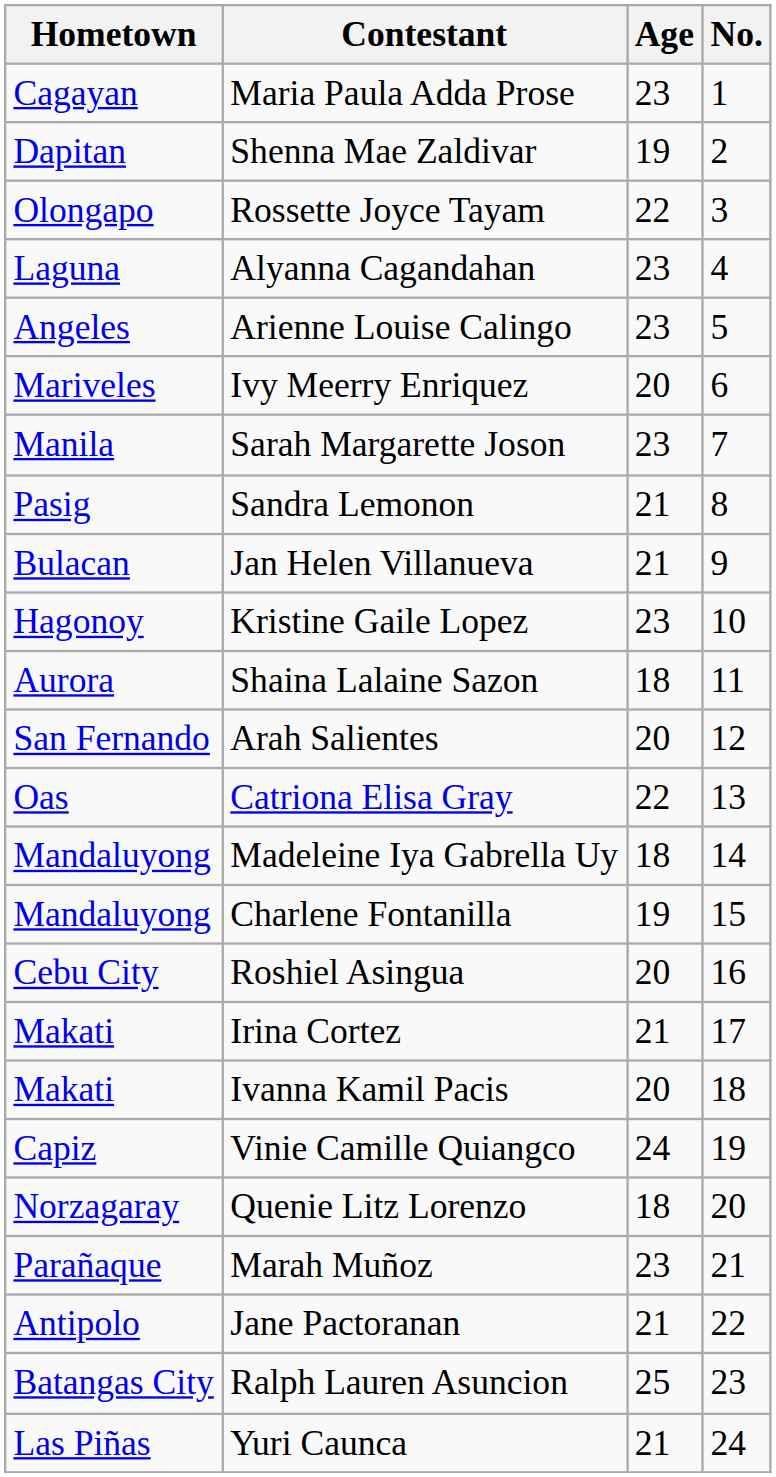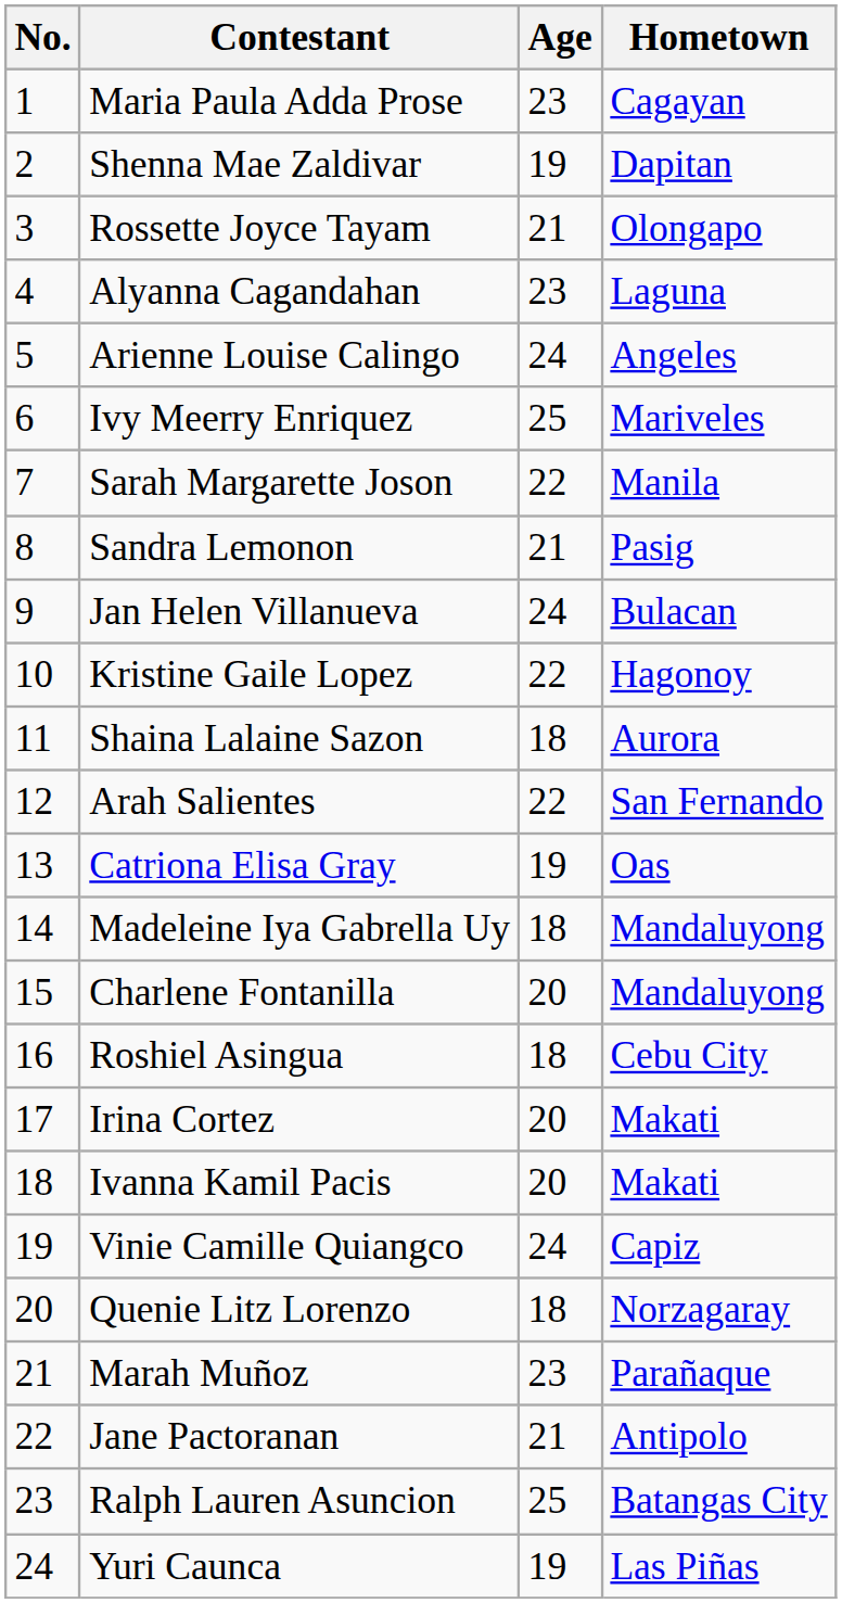 <table class="wikitable sortable" style="font-size: 95%;">
 <tr>
-<th>Hometown</th>
+<th>No.</th>
 <th>Contestant</th>
 <th>Age</th>
-<th>No.</th>
+<th>Hometown</th>
 </tr>
 <tr>
-<td><a href='#'>Cagayan</a></td>
+<td>1</td>
 <td>Maria Paula Adda Prose</td>
 <td>23</td>
-<td>1</td>
+<td><a href='#'>Cagayan</a></td>
 </tr>
 <tr>
-<td><a href='#'>Dapitan</a></td>
+<td>2</td>
 <td>Shenna Mae Zaldivar</td>
 <td>19</td>
-<td>2</td>
+<td><a href='#'>Dapitan</a></td>
 </tr>
 <tr>
+<td>3</td>
+<td>Rossette Joyce Tayam</td>
+<td>21</td>
 <td><a href='#'>Olongapo</a></td>
-<td>Rossette Joyce Tayam</td>
-<td>22</td>
-<td>3</td>
 </tr>
 <tr>
-<td><a href='#'>Laguna</a></td>
+<td>4</td>
 <td>Alyanna Cagandahan</td>
 <td>23</td>
-<td>4</td>
+<td><a href='#'>Laguna</a></td>
 </tr>
 <tr>
+<td>5</td>
+<td>Arienne Louise Calingo</td>
+<td>24</td>
 <td><a href='#'>Angeles</a></td>
-<td>Arienne Louise Calingo</td>
-<td>23</td>
-<td>5</td>
 </tr>
 <tr>
+<td>6</td>
+<td>Ivy Meerry Enriquez</td>
+<td>25</td>
 <td><a href='#'>Mariveles</a></td>
-<td>Ivy Meerry Enriquez</td>
-<td>20</td>
-<td>6</td>
 </tr>
 <tr>
+<td>7</td>
+<td>Sarah Margarette Joson</td>
+<td>22</td>
 <td><a href='#'>Manila</a></td>
-<td>Sarah Margarette Joson</td>
-<td>23</td>
-<td>7</td>
 </tr>
 <tr>
-<td><a href='#'>Pasig</a></td>
+<td>8</td>
 <td>Sandra Lemonon</td>
 <td>21</td>
-<td>8</td>
+<td><a href='#'>Pasig</a></td>
 </tr>
 <tr>
+<td>9</td>
+<td>Jan Helen Villanueva</td>
+<td>24</td>
 <td><a href='#'>Bulacan</a></td>
-<td>Jan Helen Villanueva</td>
-<td>21</td>
-<td>9</td>
 </tr>
 <tr>
+<td>10</td>
+<td>Kristine Gaile Lopez</td>
+<td>22</td>
 <td><a href='#'>Hagonoy</a></td>
-<td>Kristine Gaile Lopez</td>
-<td>23</td>
-<td>10</td>
 </tr>
 <tr>
-<td><a href='#'>Aurora</a></td>
+<td>11</td>
 <td>Shaina Lalaine Sazon</td>
 <td>18</td>
-<td>11</td>
+<td><a href='#'>Aurora</a></td>
 </tr>
 <tr>
+<td>12</td>
+<td>Arah Salientes</td>
+<td>22</td>
 <td><a href='#'>San Fernando</a></td>
-<td>Arah Salientes</td>
-<td>20</td>
-<td>12</td>
 </tr>
 <tr>
+<td>13</td>
+<td><a href='#'>Catriona Elisa Gray</a></td>
+<td>19</td>
 <td><a href='#'>Oas</a></td>
-<td><a href='#'>Catriona Elisa Gray</a></td>
-<td>22</td>
-<td>13</td>
 </tr>
 <tr>
-<td><a href='#'>Mandaluyong</a></td>
+<td>14</td>
 <td>Madeleine Iya Gabrella Uy</td>
 <td>18</td>
-<td>14</td>
+<td><a href='#'>Mandaluyong</a></td>
 </tr>
 <tr>
+<td>15</td>
+<td>Charlene Fontanilla</td>
+<td>20</td>
 <td><a href='#'>Mandaluyong</a></td>
-<td>Charlene Fontanilla</td>
-<td>19</td>
-<td>15</td>
 </tr>
 <tr>
+<td>16</td>
+<td>Roshiel Asingua</td>
+<td>18</td>
 <td><a href='#'>Cebu City</a></td>
-<td>Roshiel Asingua</td>
-<td>20</td>
-<td>16</td>
 </tr>
 <tr>
+<td>17</td>
+<td>Irina Cortez</td>
+<td>20</td>
 <td><a href='#'>Makati</a></td>
-<td>Irina Cortez</td>
-<td>21</td>
-<td>17</td>
 </tr>
 <tr>
-<td><a href='#'>Makati</a></td>
+<td>18</td>
 <td>Ivanna Kamil Pacis</td>
 <td>20</td>
-<td>18</td>
+<td><a href='#'>Makati</a></td>
 </tr>
 <tr>
-<td><a href='#'>Capiz</a></td>
+<td>19</td>
 <td>Vinie Camille Quiangco</td>
 <td>24</td>
-<td>19</td>
+<td><a href='#'>Capiz</a></td>
 </tr>
 <tr>
-<td><a href='#'>Norzagaray</a></td>
+<td>20</td>
 <td>Quenie Litz Lorenzo</td>
 <td>18</td>
-<td>20</td>
+<td><a href='#'>Norzagaray</a></td>
 </tr>
 <tr>
-<td><a href='#'>Parañaque</a></td>
+<td>21</td>
 <td>Marah Muñoz</td>
 <td>23</td>
-<td>21</td>
+<td><a href='#'>Parañaque</a></td>
 </tr>
 <tr>
-<td><a href='#'>Antipolo</a></td>
+<td>22</td>
 <td>Jane Pactoranan</td>
 <td>21</td>
-<td>22</td>
+<td><a href='#'>Antipolo</a></td>
 </tr>
 <tr>
-<td><a href='#'>Batangas City</a></td>
+<td>23</td>
 <td>Ralph Lauren Asuncion</td>
 <td>25</td>
-<td>23</td>
+<td><a href='#'>Batangas City</a></td>
 </tr>
 <tr>
+<td>24</td>
+<td>Yuri Caunca</td>
+<td>19</td>
 <td><a href='#'>Las Piñas</a></td>
-<td>Yuri Caunca</td>
-<td>21</td>
-<td>24</td>
 </tr>
 </table>
